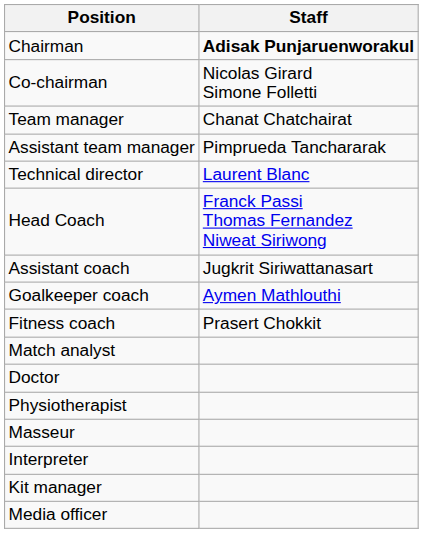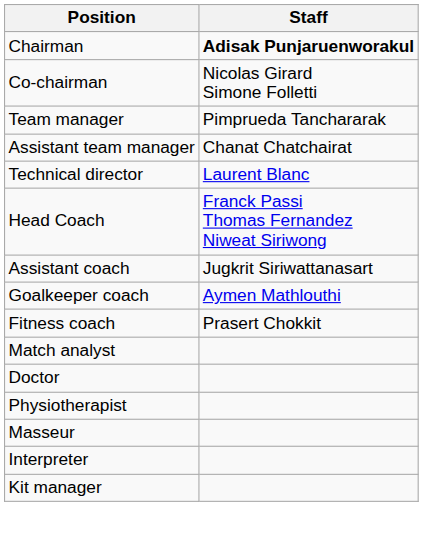 <table class="wikitable">
 <tr>
 <th>Position</th>
 <th>Staff</th>
 </tr>
 <tr>
 <td>Chairman</td>
 <td><strong> Adisak Punjaruenworakul</strong></td>
 </tr>
 <tr>
 <td>Co-chairman</td>
 <td> Nicolas Girard <br>  Simone Folletti</td>
 </tr>
 <tr>
 <td>Team manager</td>
-<td> Chanat Chatchairat</td>
+<td> Pimprueda Tanchararak</td>
 </tr>
 <tr>
 <td>Assistant team manager</td>
-<td> Pimprueda Tanchararak</td>
+<td> Chanat Chatchairat</td>
 </tr>
 <tr>
 <td>Technical director</td>
 <td> <a href='#'>Laurent Blanc</a></td>
 </tr>
 <tr>
 <td>Head Coach</td>
 <td> <a href='#'>Franck Passi</a> <br>  <a href='#'>Thomas Fernandez</a> <br>   <a href='#'>Niweat Siriwong</a></td>
 </tr>
 <tr>
 <td>Assistant coach</td>
 <td> Jugkrit Siriwattanasart</td>
 </tr>
 <tr>
 <td>Goalkeeper coach</td>
 <td> <a href='#'>Aymen Mathlouthi</a></td>
 </tr>
 <tr>
 <td>Fitness coach</td>
 <td> Prasert Chokkit</td>
 </tr>
 <tr>
 <td>Match analyst</td>
 <td></td>
 </tr>
 <tr>
 <td>Doctor</td>
 <td></td>
 </tr>
 <tr>
 <td>Physiotherapist</td>
 <td></td>
 </tr>
 <tr>
 <td>Masseur</td>
 <td></td>
 </tr>
 <tr>
 <td>Interpreter</td>
 <td></td>
 </tr>
 <tr>
 <td>Kit manager</td>
 <td></td>
 </tr>
-<tr>
-<td>Media officer</td>
-<td></td>
-</tr>
 </table>
